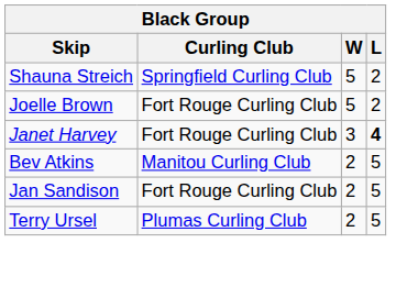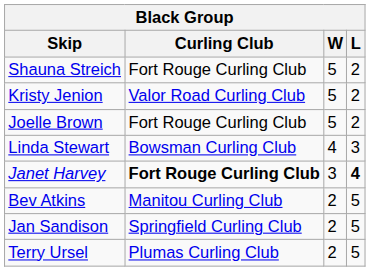 <table class="wikitable">
 <tr>
 <th colspan="4">Black Group</th>
 </tr>
 <tr>
 <th>Skip</th>
 <th>Curling Club</th>
 <th>W</th>
 <th>L</th>
 </tr>
 <tr>
 <td><a href='#'>Shauna Streich</a></td>
-<td><a href='#'>Springfield Curling Club</a></td>
+<td>Fort Rouge Curling Club</td>
+<td>5</td>
+<td>2</td>
+</tr>
+<tr>
+<td><a href='#'>Kristy Jenion</a></td>
+<td><a href='#'>Valor Road Curling Club</a></td>
 <td>5</td>
 <td>2</td>
 </tr>
 <tr>
 <td><a href='#'>Joelle Brown</a></td>
 <td>Fort Rouge Curling Club</td>
 <td>5</td>
 <td>2</td>
 </tr>
 <tr>
+<td><a href='#'>Linda Stewart</a></td>
+<td><a href='#'>Bowsman Curling Club</a></td>
+<td>4</td>
+<td>3</td>
+</tr>
+<tr>
 <td><em><a href='#'>Janet Harvey</a></em></td>
-<td>Fort Rouge Curling Club</td>
+<td><strong>Fort Rouge Curling Club</strong></td>
 <td>3</td>
 <td><strong>4</strong></td>
 </tr>
 <tr>
 <td><a href='#'>Bev Atkins</a></td>
 <td><a href='#'>Manitou Curling Club</a></td>
 <td>2</td>
 <td>5</td>
 </tr>
 <tr>
 <td><a href='#'>Jan Sandison</a></td>
-<td>Fort Rouge Curling Club</td>
+<td><a href='#'>Springfield Curling Club</a></td>
 <td>2</td>
 <td>5</td>
 </tr>
 <tr>
 <td><a href='#'>Terry Ursel</a></td>
 <td><a href='#'>Plumas Curling Club</a></td>
 <td>2</td>
 <td>5</td>
 </tr>
 </table>
